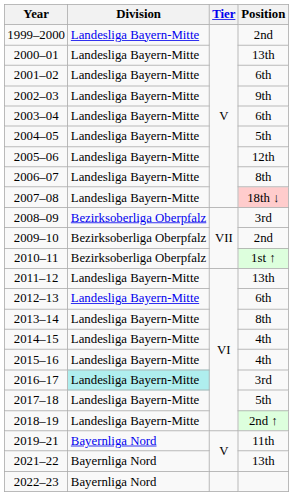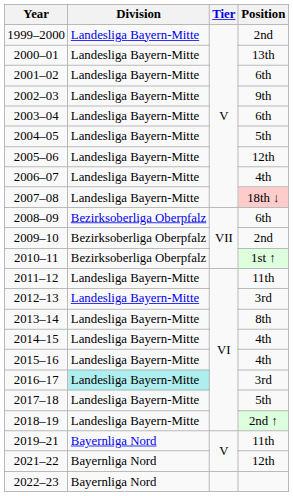 <table class="wikitable">
 <tr>
 <th>Year</th>
 <th>Division</th>
 <th><a href='#'>Tier</a></th>
 <th>Position</th>
 </tr>
 <tr align="center">
 <td>1999–2000</td>
 <td align="left"><a href='#'>Landesliga Bayern-Mitte</a></td>
 <td rowspan=9>V</td>
 <td>2nd</td>
 </tr>
 <tr align="center">
 <td>2000–01</td>
 <td align="left">Landesliga Bayern-Mitte</td>
 <td>13th</td>
 </tr>
 <tr align="center">
 <td>2001–02</td>
 <td align="left">Landesliga Bayern-Mitte</td>
 <td>6th</td>
 </tr>
 <tr align="center">
 <td>2002–03</td>
 <td align="left">Landesliga Bayern-Mitte</td>
 <td>9th</td>
 </tr>
 <tr align="center">
 <td>2003–04</td>
 <td align="left">Landesliga Bayern-Mitte</td>
 <td>6th</td>
 </tr>
 <tr align="center">
 <td>2004–05</td>
 <td align="left">Landesliga Bayern-Mitte</td>
 <td>5th</td>
 </tr>
 <tr align="center">
 <td>2005–06</td>
 <td align="left">Landesliga Bayern-Mitte</td>
 <td>12th</td>
 </tr>
 <tr align="center">
 <td>2006–07</td>
 <td align="left">Landesliga Bayern-Mitte</td>
-<td>8th</td>
+<td>4th</td>
 </tr>
 <tr align="center">
 <td>2007–08</td>
 <td align="left">Landesliga Bayern-Mitte</td>
 <td style="background:#ffcccc">18th ↓</td>
 </tr>
 <tr align="center">
 <td>2008–09</td>
 <td align="left"><a href='#'>Bezirksoberliga Oberpfalz</a></td>
 <td rowspan=3>VII</td>
-<td>3rd</td>
+<td>6th</td>
 </tr>
 <tr align="center">
 <td>2009–10</td>
 <td align="left">Bezirksoberliga Oberpfalz</td>
 <td>2nd</td>
 </tr>
 <tr align="center">
 <td>2010–11</td>
 <td align="left">Bezirksoberliga Oberpfalz</td>
 <td style="background:#ddffdd">1st ↑</td>
 </tr>
 <tr align="center">
 <td>2011–12</td>
 <td align="left">Landesliga Bayern-Mitte</td>
 <td rowspan=8>VI</td>
-<td>13th</td>
+<td>11th</td>
 </tr>
 <tr align="center">
 <td>2012–13</td>
 <td align="left"><a href='#'>Landesliga Bayern-Mitte</a></td>
-<td>6th</td>
+<td>3rd</td>
 </tr>
 <tr align="center">
 <td>2013–14</td>
 <td align="left">Landesliga Bayern-Mitte</td>
 <td>8th</td>
 </tr>
 <tr align="center">
 <td>2014–15</td>
 <td align="left">Landesliga Bayern-Mitte</td>
 <td>4th</td>
 </tr>
 <tr align="center">
 <td>2015–16</td>
 <td align="left">Landesliga Bayern-Mitte</td>
 <td>4th</td>
 </tr>
 <tr align="center">
 <td>2016–17</td>
 <td align="left" style="background: paleturquoise;">Landesliga Bayern-Mitte</td>
 <td>3rd</td>
 </tr>
 <tr align="center">
 <td>2017–18</td>
 <td align="left">Landesliga Bayern-Mitte</td>
 <td>5th</td>
 </tr>
 <tr align="center">
 <td>2018–19</td>
 <td align="left">Landesliga Bayern-Mitte</td>
 <td style="background:#ddffdd">2nd ↑</td>
 </tr>
 <tr align="center">
 <td>2019–21</td>
 <td align="left"><a href='#'>Bayernliga Nord</a></td>
 <td rowspan=2>V</td>
 <td>11th</td>
 </tr>
 <tr align="center">
 <td>2021–22</td>
 <td align="left">Bayernliga Nord</td>
-<td>13th</td>
+<td>12th</td>
 </tr>
 <tr align="center">
 <td>2022–23</td>
 <td align="left">Bayernliga Nord</td>
 <td></td>
 </tr>
 </table>
